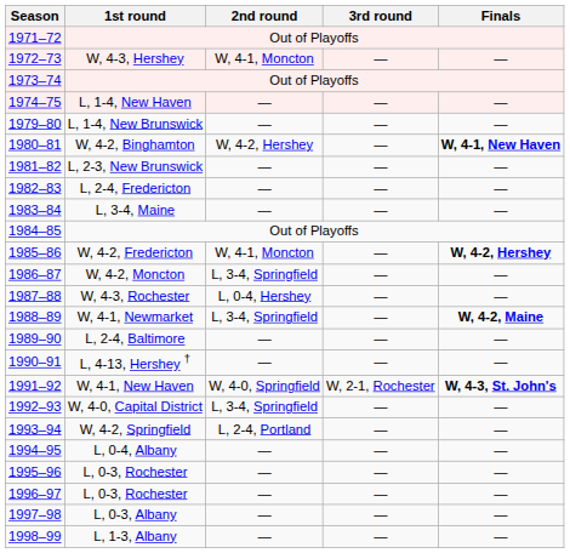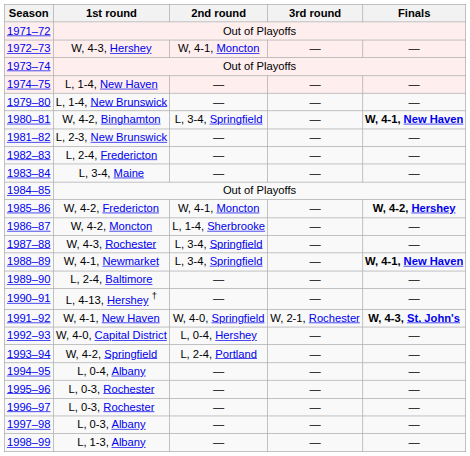 <table class="wikitable" style="text-align:center">
 <tr>
 <th>Season</th>
 <th>1st round</th>
 <th>2nd round</th>
 <th>3rd round</th>
 <th>Finals</th>
 </tr>
 <tr bgcolor="#ffeeee">
 <td><a href='#'>1971–72</a></td>
 <td colspan="4">Out of Playoffs</td>
 </tr>
 <tr bgcolor="#ffeeee">
 <td><a href='#'>1972–73</a></td>
 <td>W, 4-3, <a href='#'>Hershey</a></td>
 <td>W, 4-1, <a href='#'>Moncton</a></td>
 <td>—</td>
 <td>—</td>
 </tr>
 <tr bgcolor="#ffeeee">
 <td><a href='#'>1973–74</a></td>
 <td colspan="4">Out of Playoffs</td>
 </tr>
 <tr bgcolor="#ffeeee">
 <td><a href='#'>1974–75</a></td>
 <td>L, 1-4, <a href='#'>New Haven</a></td>
 <td>—</td>
 <td>—</td>
 <td>—</td>
 </tr>
 <tr>
 <td><a href='#'>1979–80</a></td>
 <td>L, 1-4, <a href='#'>New Brunswick</a></td>
 <td>—</td>
 <td>—</td>
 <td>—</td>
 </tr>
 <tr>
 <td><a href='#'>1980–81</a></td>
 <td>W, 4-2, <a href='#'>Binghamton</a></td>
-<td>W, 4-2, <a href='#'>Hershey</a></td>
+<td>L, 3-4, <a href='#'>Springfield</a></td>
 <td>—</td>
 <td><strong>W, 4-1, <a href='#'>New Haven</a></strong></td>
 </tr>
 <tr>
 <td><a href='#'>1981–82</a></td>
 <td>L, 2-3, <a href='#'>New Brunswick</a></td>
 <td>—</td>
 <td>—</td>
 <td>—</td>
 </tr>
 <tr>
 <td><a href='#'>1982–83</a></td>
 <td>L, 2-4, <a href='#'>Fredericton</a></td>
 <td>—</td>
 <td>—</td>
 <td>—</td>
 </tr>
 <tr>
 <td><a href='#'>1983–84</a></td>
 <td>L, 3-4, <a href='#'>Maine</a></td>
 <td>—</td>
 <td>—</td>
 <td>—</td>
 </tr>
 <tr>
 <td><a href='#'>1984–85</a></td>
 <td colspan="4">Out of Playoffs</td>
 </tr>
 <tr>
 <td><a href='#'>1985–86</a></td>
 <td>W, 4-2, <a href='#'>Fredericton</a></td>
 <td>W, 4-1, <a href='#'>Moncton</a></td>
 <td>—</td>
 <td><strong>W, 4-2, <a href='#'>Hershey</a></strong></td>
 </tr>
 <tr>
 <td><a href='#'>1986–87</a></td>
 <td>W, 4-2, <a href='#'>Moncton</a></td>
-<td>L, 3-4, <a href='#'>Springfield</a></td>
+<td>L, 1-4, <a href='#'>Sherbrooke</a></td>
 <td>—</td>
 <td>—</td>
 </tr>
 <tr>
 <td><a href='#'>1987–88</a></td>
 <td>W, 4-3, <a href='#'>Rochester</a></td>
-<td>L, 0-4, <a href='#'>Hershey</a></td>
+<td>L, 3-4, <a href='#'>Springfield</a></td>
 <td>—</td>
 <td>—</td>
 </tr>
 <tr>
 <td><a href='#'>1988–89</a></td>
 <td>W, 4-1, <a href='#'>Newmarket</a></td>
 <td>L, 3-4, <a href='#'>Springfield</a></td>
 <td>—</td>
-<td><strong>W, 4-2, <a href='#'>Maine</a></strong></td>
+<td><strong>W, 4-1, <a href='#'>New Haven</a></strong></td>
 </tr>
 <tr>
 <td><a href='#'>1989–90</a></td>
 <td>L, 2-4, <a href='#'>Baltimore</a></td>
 <td>—</td>
 <td>—</td>
 <td>—</td>
 </tr>
 <tr>
 <td><a href='#'>1990–91</a></td>
 <td>L, 4-13, <a href='#'>Hershey</a> <sup>†</sup></td>
 <td>—</td>
 <td>—</td>
 <td>—</td>
 </tr>
 <tr>
 <td><a href='#'>1991–92</a></td>
 <td>W, 4-1, <a href='#'>New Haven</a></td>
 <td>W, 4-0, <a href='#'>Springfield</a></td>
 <td>W, 2-1, <a href='#'>Rochester</a></td>
 <td><strong>W, 4-3, <a href='#'>St. John's</a></strong></td>
 </tr>
 <tr>
 <td><a href='#'>1992–93</a></td>
 <td>W, 4-0, <a href='#'>Capital District</a></td>
-<td>L, 3-4, <a href='#'>Springfield</a></td>
+<td>L, 0-4, <a href='#'>Hershey</a></td>
 <td>—</td>
 <td>—</td>
 </tr>
 <tr>
 <td><a href='#'>1993–94</a></td>
 <td>W, 4-2, <a href='#'>Springfield</a></td>
 <td>L, 2-4, <a href='#'>Portland</a></td>
 <td>—</td>
 <td>—</td>
 </tr>
 <tr>
 <td><a href='#'>1994–95</a></td>
 <td>L, 0-4, <a href='#'>Albany</a></td>
 <td>—</td>
 <td>—</td>
 <td>—</td>
 </tr>
 <tr>
 <td><a href='#'>1995–96</a></td>
 <td>L, 0-3, <a href='#'>Rochester</a></td>
 <td>—</td>
 <td>—</td>
 <td>—</td>
 </tr>
 <tr>
 <td><a href='#'>1996–97</a></td>
 <td>L, 0-3, <a href='#'>Rochester</a></td>
 <td>—</td>
 <td>—</td>
 <td>—</td>
 </tr>
 <tr>
 <td><a href='#'>1997–98</a></td>
 <td>L, 0-3, <a href='#'>Albany</a></td>
 <td>—</td>
 <td>—</td>
 <td>—</td>
 </tr>
 <tr>
 <td><a href='#'>1998–99</a></td>
 <td>L, 1-3, <a href='#'>Albany</a></td>
 <td>—</td>
 <td>—</td>
 <td>—</td>
 </tr>
 </table>
